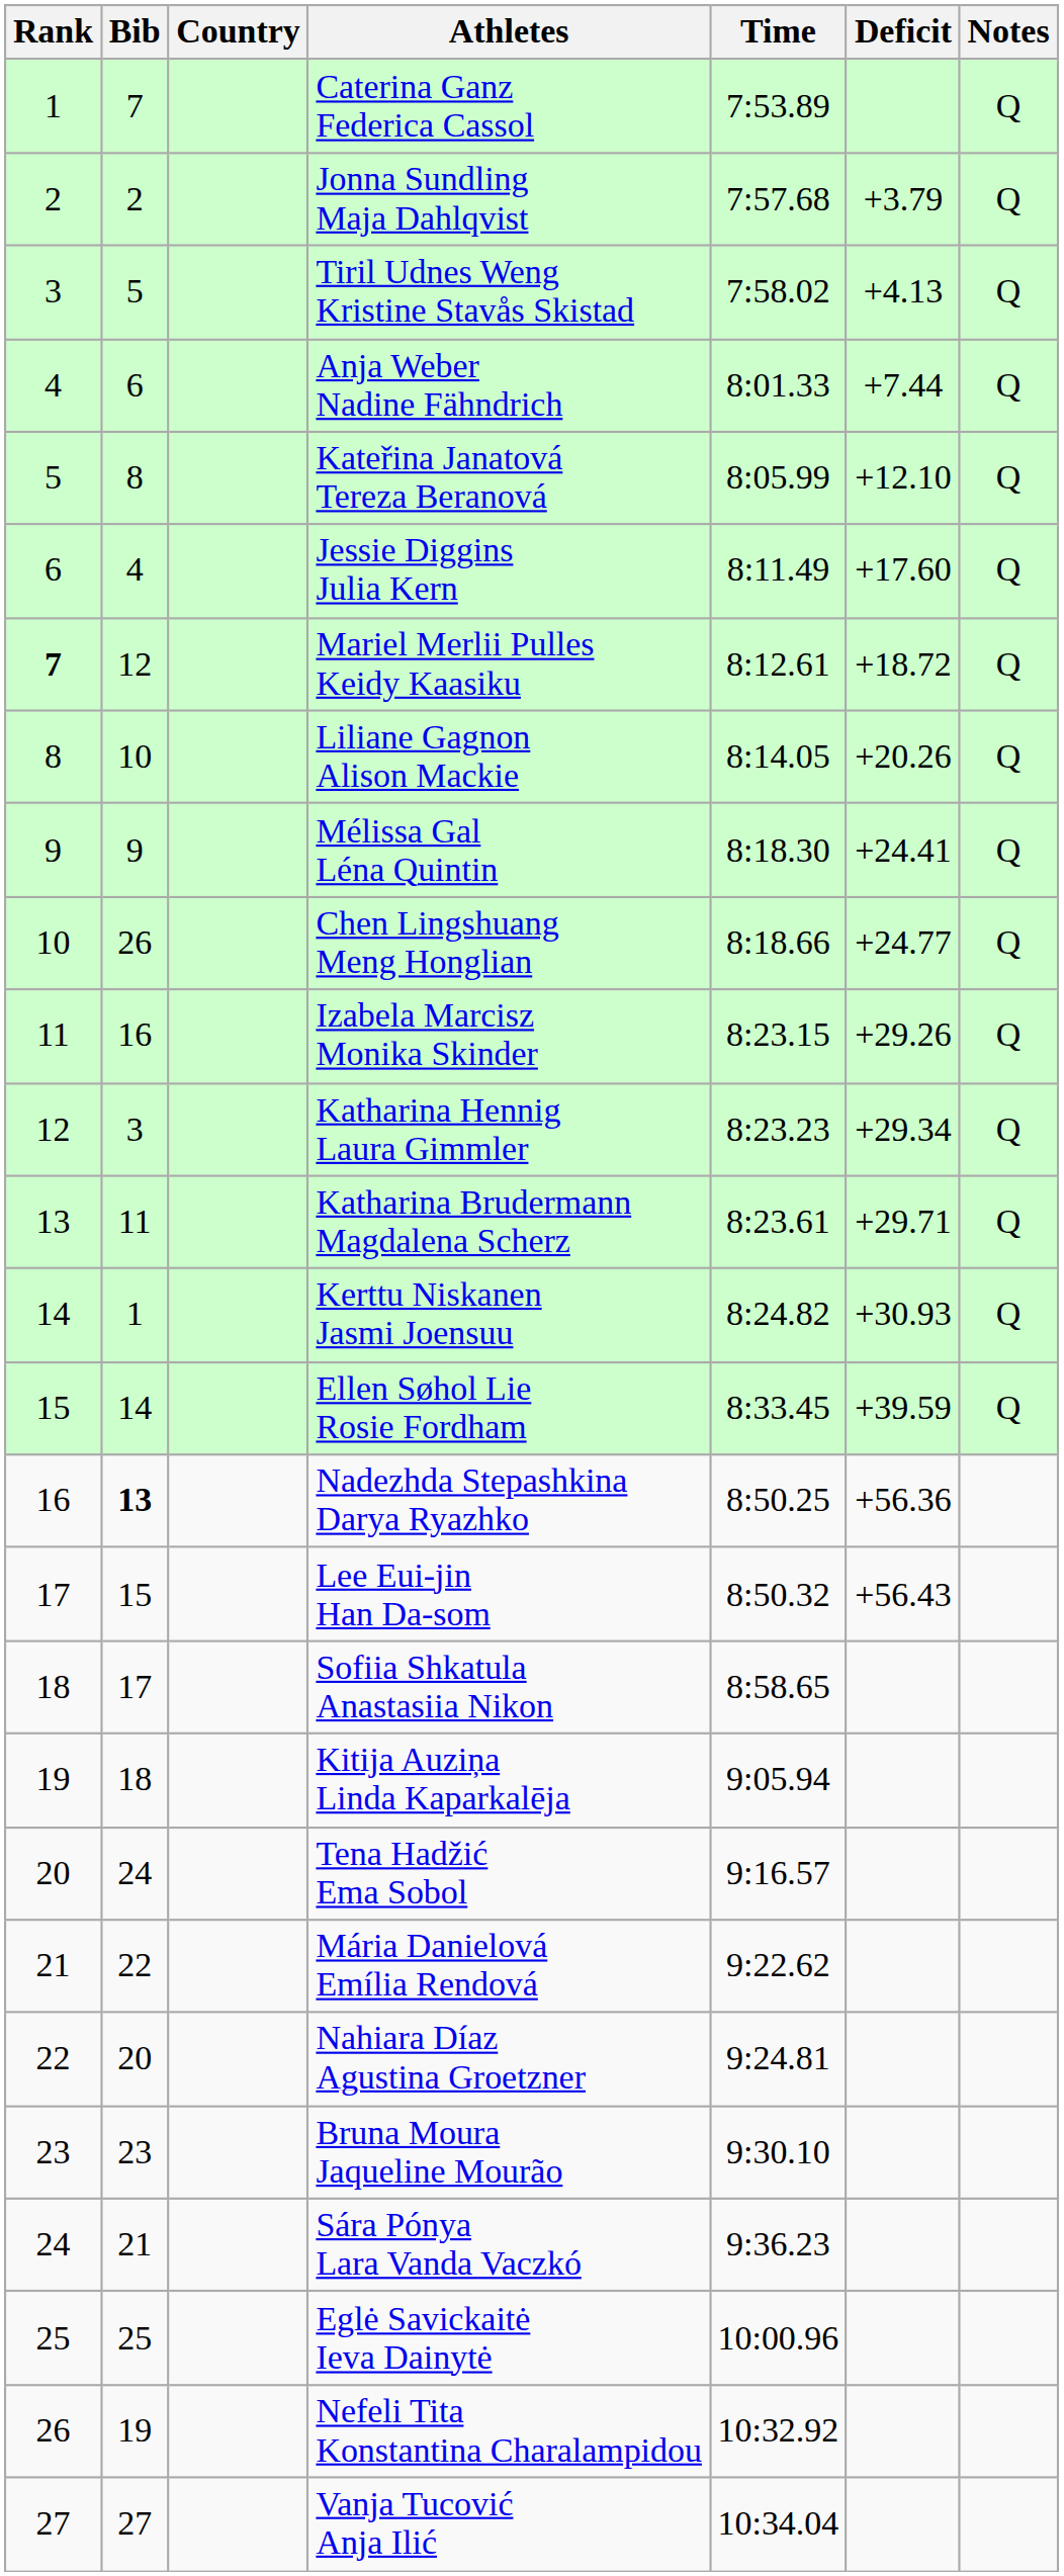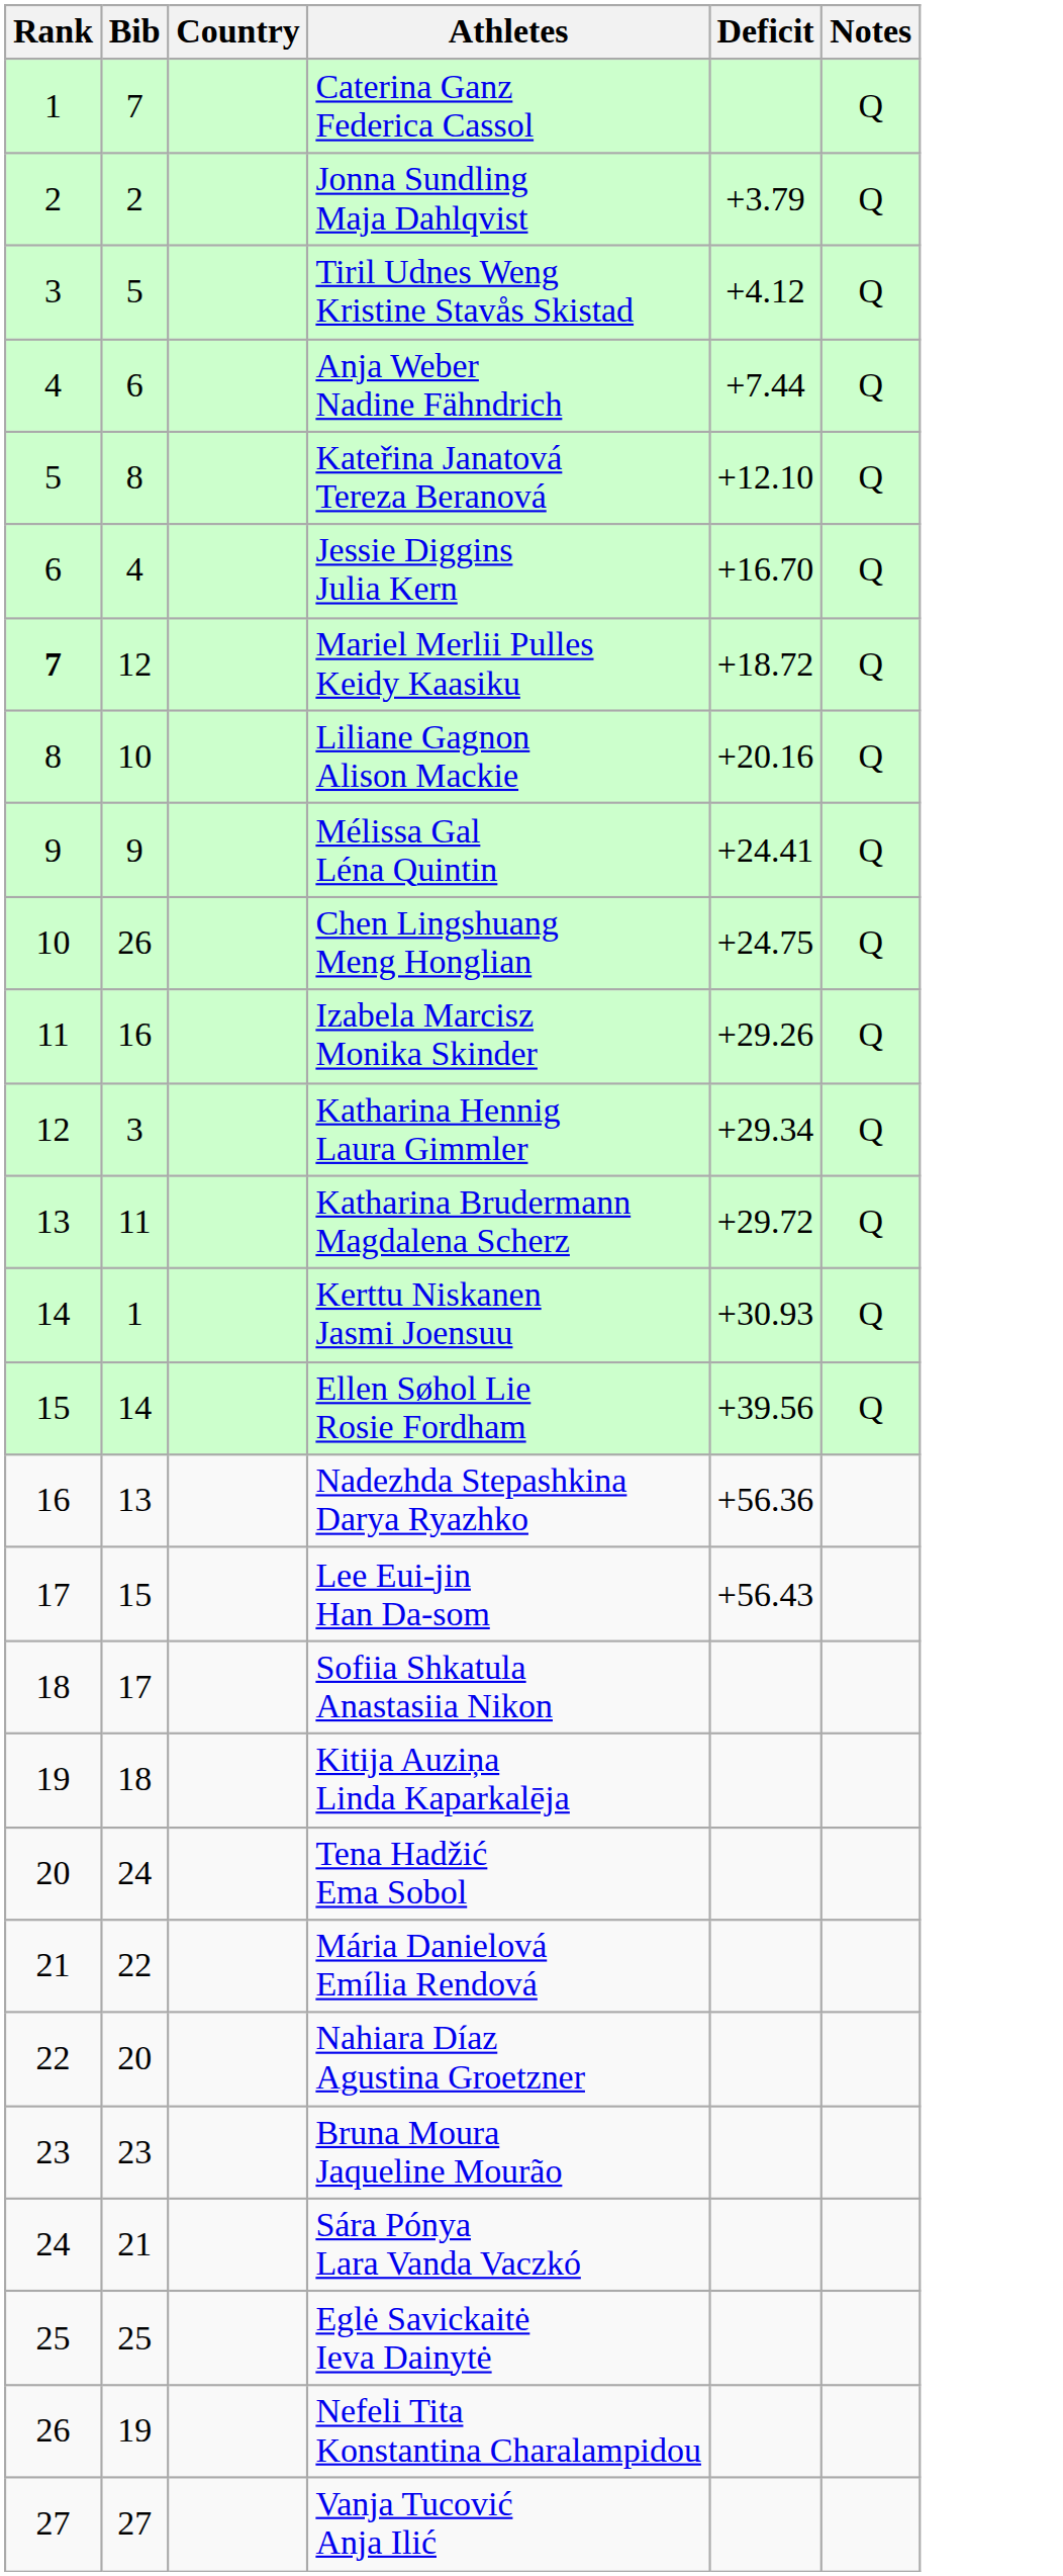 <table class="wikitable sortable" style="text-align:center">
 <tr>
 <th>Rank</th>
 <th>Bib</th>
 <th>Country</th>
 <th>Athletes</th>
-<th>Time</th>
 <th>Deficit</th>
 <th>Notes</th>
 </tr>
 <tr bgcolor=ccffcc>
 <td>1</td>
 <td>7</td>
 <td align=left></td>
 <td align=left><a href='#'>Caterina Ganz</a><br><a href='#'>Federica Cassol</a></td>
-<td>7:53.89</td>
 <td></td>
 <td>Q</td>
 </tr>
 <tr bgcolor=ccffcc>
 <td>2</td>
 <td>2</td>
 <td align=left></td>
 <td align=left><a href='#'>Jonna Sundling</a><br><a href='#'>Maja Dahlqvist</a></td>
-<td>7:57.68</td>
 <td>+3.79</td>
 <td>Q</td>
 </tr>
 <tr bgcolor=ccffcc>
 <td>3</td>
 <td>5</td>
 <td align=left></td>
 <td align=left><a href='#'>Tiril Udnes Weng</a><br><a href='#'>Kristine Stavås Skistad</a></td>
-<td>7:58.02</td>
-<td>+4.13</td>
+<td>+4.12</td>
 <td>Q</td>
 </tr>
 <tr bgcolor=ccffcc>
 <td>4</td>
 <td>6</td>
 <td align=left></td>
 <td align=left><a href='#'>Anja Weber</a><br><a href='#'>Nadine Fähndrich</a></td>
-<td>8:01.33</td>
 <td>+7.44</td>
 <td>Q</td>
 </tr>
 <tr bgcolor=ccffcc>
 <td>5</td>
 <td>8</td>
 <td align=left></td>
 <td align=left><a href='#'>Kateřina Janatová</a><br><a href='#'>Tereza Beranová</a></td>
-<td>8:05.99</td>
 <td>+12.10</td>
 <td>Q</td>
 </tr>
 <tr bgcolor=ccffcc>
 <td>6</td>
 <td>4</td>
 <td align=left></td>
 <td align=left><a href='#'>Jessie Diggins</a><br><a href='#'>Julia Kern</a></td>
-<td>8:11.49</td>
-<td>+17.60</td>
+<td>+16.70</td>
 <td>Q</td>
 </tr>
 <tr bgcolor=ccffcc>
 <td><strong>7</strong></td>
 <td>12</td>
 <td align=left></td>
 <td align=left><a href='#'>Mariel Merlii Pulles</a><br><a href='#'>Keidy Kaasiku</a></td>
-<td>8:12.61</td>
 <td>+18.72</td>
 <td>Q</td>
 </tr>
 <tr bgcolor=ccffcc>
 <td>8</td>
 <td>10</td>
 <td align=left></td>
 <td align=left><a href='#'>Liliane Gagnon</a><br><a href='#'>Alison Mackie</a></td>
-<td>8:14.05</td>
-<td>+20.26</td>
+<td>+20.16</td>
 <td>Q</td>
 </tr>
 <tr bgcolor=ccffcc>
 <td>9</td>
 <td>9</td>
 <td align=left></td>
 <td align=left><a href='#'>Mélissa Gal</a><br><a href='#'>Léna Quintin</a></td>
-<td>8:18.30</td>
 <td>+24.41</td>
 <td>Q</td>
 </tr>
 <tr bgcolor=ccffcc>
 <td>10</td>
 <td>26</td>
 <td align=left></td>
 <td align=left><a href='#'>Chen Lingshuang</a><br><a href='#'>Meng Honglian</a></td>
-<td>8:18.66</td>
-<td>+24.77</td>
+<td>+24.75</td>
 <td>Q</td>
 </tr>
 <tr bgcolor=ccffcc>
 <td>11</td>
 <td>16</td>
 <td align=left></td>
 <td align=left><a href='#'>Izabela Marcisz</a><br><a href='#'>Monika Skinder</a></td>
-<td>8:23.15</td>
 <td>+29.26</td>
 <td>Q</td>
 </tr>
 <tr bgcolor=ccffcc>
 <td>12</td>
 <td>3</td>
 <td align=left></td>
 <td align=left><a href='#'>Katharina Hennig</a><br><a href='#'>Laura Gimmler</a></td>
-<td>8:23.23</td>
 <td>+29.34</td>
 <td>Q</td>
 </tr>
 <tr bgcolor=ccffcc>
 <td>13</td>
 <td>11</td>
 <td align=left></td>
 <td align=left><a href='#'>Katharina Brudermann</a><br><a href='#'>Magdalena Scherz</a></td>
-<td>8:23.61</td>
-<td>+29.71</td>
+<td>+29.72</td>
 <td>Q</td>
 </tr>
 <tr bgcolor=ccffcc>
 <td>14</td>
 <td>1</td>
 <td align=left></td>
 <td align=left><a href='#'>Kerttu Niskanen</a><br><a href='#'>Jasmi Joensuu</a></td>
-<td>8:24.82</td>
 <td>+30.93</td>
 <td>Q</td>
 </tr>
 <tr bgcolor=ccffcc>
 <td>15</td>
 <td>14</td>
 <td align=left></td>
 <td align=left><a href='#'>Ellen Søhol Lie</a><br><a href='#'>Rosie Fordham</a></td>
-<td>8:33.45</td>
-<td>+39.59</td>
+<td>+39.56</td>
 <td>Q</td>
 </tr>
 <tr>
 <td>16</td>
-<td><strong>13</strong></td>
+<td>13</td>
 <td align=left></td>
 <td align=left><a href='#'>Nadezhda Stepashkina</a><br><a href='#'>Darya Ryazhko</a></td>
-<td>8:50.25</td>
 <td>+56.36</td>
 <td></td>
 </tr>
 <tr>
 <td>17</td>
 <td>15</td>
 <td align=left></td>
 <td align=left><a href='#'>Lee Eui-jin</a><br><a href='#'>Han Da-som</a></td>
-<td>8:50.32</td>
 <td>+56.43</td>
 <td></td>
 </tr>
 <tr>
 <td>18</td>
 <td>17</td>
 <td align=left></td>
 <td align=left><a href='#'>Sofiia Shkatula</a><br><a href='#'>Anastasiia Nikon</a></td>
-<td>8:58.65</td>
 <td></td>
 <td></td>
 </tr>
 <tr>
 <td>19</td>
 <td>18</td>
 <td align=left></td>
 <td align=left><a href='#'>Kitija Auziņa</a><br><a href='#'>Linda Kaparkalēja</a></td>
-<td>9:05.94</td>
 <td></td>
 <td></td>
 </tr>
 <tr>
 <td>20</td>
 <td>24</td>
 <td align=left></td>
 <td align=left><a href='#'>Tena Hadžić</a><br><a href='#'>Ema Sobol</a></td>
-<td>9:16.57</td>
 <td></td>
 <td></td>
 </tr>
 <tr>
 <td>21</td>
 <td>22</td>
 <td align=left></td>
 <td align=left><a href='#'>Mária Danielová</a><br><a href='#'>Emília Rendová</a></td>
-<td>9:22.62</td>
 <td></td>
 <td></td>
 </tr>
 <tr>
 <td>22</td>
 <td>20</td>
 <td align=left></td>
 <td align=left><a href='#'>Nahiara Díaz</a><br><a href='#'>Agustina Groetzner</a></td>
-<td>9:24.81</td>
 <td></td>
 <td></td>
 </tr>
 <tr>
 <td>23</td>
 <td>23</td>
 <td align=left></td>
 <td align=left><a href='#'>Bruna Moura</a><br><a href='#'>Jaqueline Mourão</a></td>
-<td>9:30.10</td>
 <td></td>
 <td></td>
 </tr>
 <tr>
 <td>24</td>
 <td>21</td>
 <td align=left></td>
 <td align=left><a href='#'>Sára Pónya</a><br><a href='#'>Lara Vanda Vaczkó</a></td>
-<td>9:36.23</td>
 <td></td>
 <td></td>
 </tr>
 <tr>
 <td>25</td>
 <td>25</td>
 <td align=left></td>
 <td align=left><a href='#'>Eglė Savickaitė</a><br><a href='#'>Ieva Dainytė</a></td>
-<td>10:00.96</td>
 <td></td>
 <td></td>
 </tr>
 <tr>
 <td>26</td>
 <td>19</td>
 <td align=left></td>
 <td align=left><a href='#'>Nefeli Tita</a><br><a href='#'>Konstantina Charalampidou</a></td>
-<td>10:32.92</td>
 <td></td>
 <td></td>
 </tr>
 <tr>
 <td>27</td>
 <td>27</td>
 <td align=left></td>
 <td align=left><a href='#'>Vanja Tucović</a><br><a href='#'>Anja Ilić</a></td>
-<td>10:34.04</td>
 <td></td>
 <td></td>
 </tr>
 </table>
